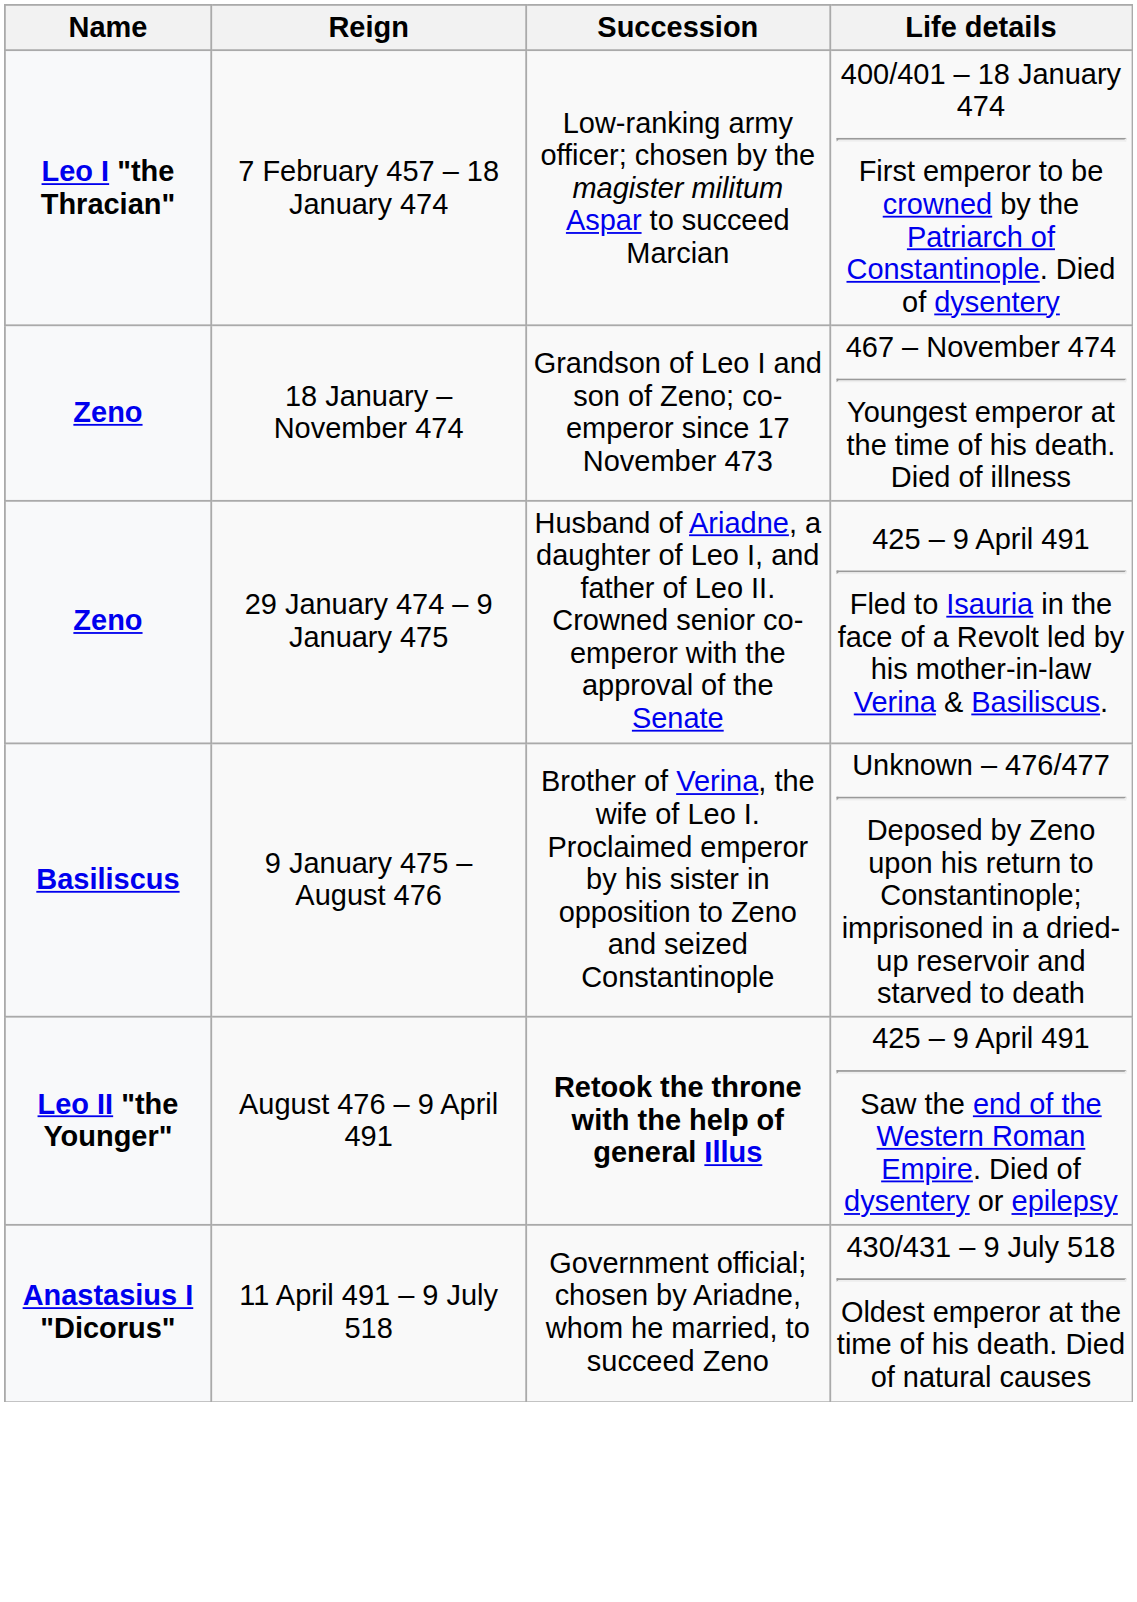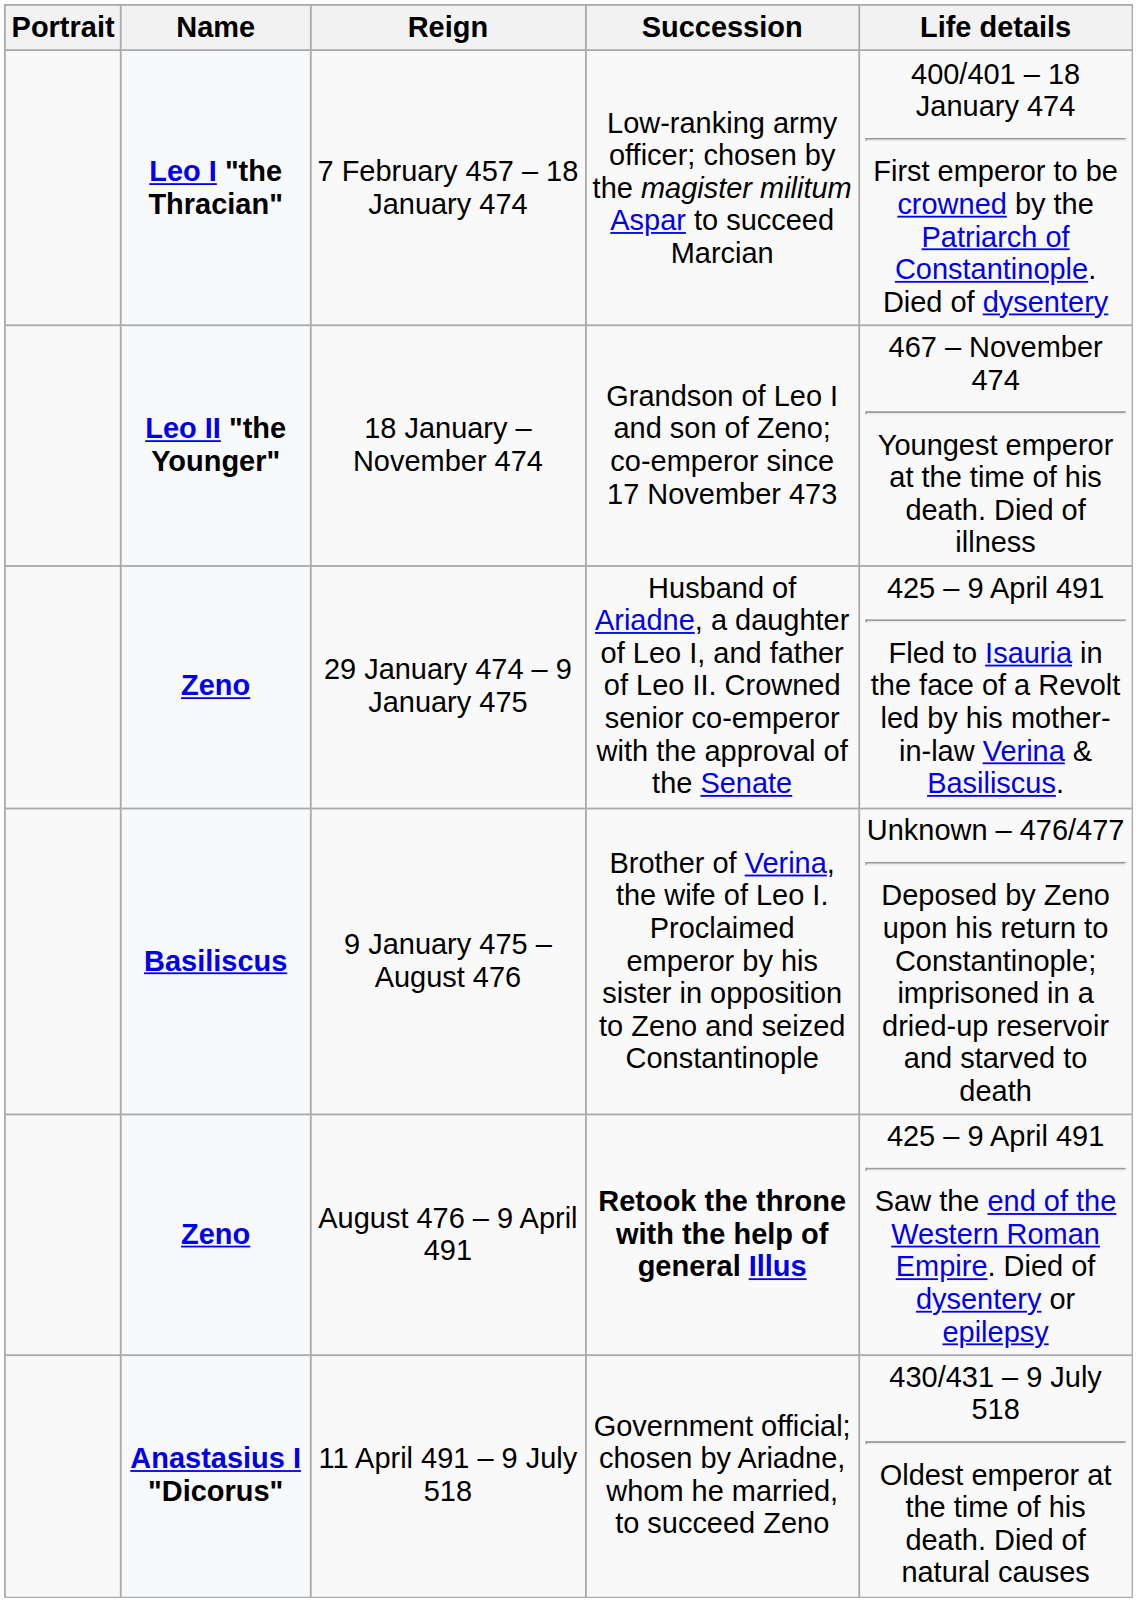 <table class="wikitable plainrowheaders" style="width:100%; text-align:center">
 <tr>
+<th scope=col width="7%">Portrait</th>
 <th scope=col width="17%">Name</th>
 <th scope=col width="26%">Reign</th>
 <th scope=col width="25%">Succession</th>
 <th scope=col width="25%">Life details</th>
 </tr>
 <tr>
+<td></td>
 <th scope=row style="text-align:center; background:#F8F9FA"><strong><a href='#'>Leo I</a></strong> "the Thracian"</th>
 <td>7 February 457 – 18 January 474<br></td>
 <td>Low-ranking army officer; chosen by the <em>magister militum</em> <a href='#'>Aspar</a> to succeed Marcian</td>
 <td>400/401 – 18 January 474<br><hr>First emperor to be <a href='#'>crowned</a> by the <a href='#'>Patriarch of Constantinople</a>. Died of <a href='#'>dysentery</a></td>
 </tr>
 <tr>
-<th scope=row style="text-align:center; background:#F8F9FA"><strong><a href='#'>Zeno</a></strong> <br></th>
+<td></td>
+<th scope=row style="text-align:center; background:#F8F9FA"><strong><a href='#'>Leo II</a></strong> "the Younger"</th>
 <td>18 January – November 474<br></td>
 <td>Grandson of Leo I and son of Zeno; co-emperor since 17 November 473</td>
 <td>467 – November 474<br><hr>Youngest emperor at the time of his death. Died of illness</td>
 </tr>
 <tr>
+<td></td>
 <th scope=row style="text-align:center; background:#F8F9FA"><strong><a href='#'>Zeno</a></strong></th>
 <td>29 January 474 – 9 January 475<br></td>
 <td>Husband of <a href='#'>Ariadne</a>, a daughter of Leo I, and father of Leo II. Crowned senior co-emperor with the approval of the <a href='#'>Senate</a></td>
 <td>425 – 9 April 491<br><hr>Fled to <a href='#'>Isauria</a> in the face of a Revolt led by his mother-in-law <a href='#'>Verina</a> & <a href='#'>Basiliscus</a>.</td>
 </tr>
 <tr>
+<td></td>
 <th scope=row style="text-align:center; background:#F8F9FA"><strong><a href='#'>Basiliscus</a></strong></th>
 <td>9 January 475 – August 476<br></td>
 <td>Brother of <a href='#'>Verina</a>, the wife of Leo I. Proclaimed emperor by his sister in opposition to Zeno and seized Constantinople</td>
 <td>Unknown – 476/477<hr>Deposed by Zeno upon his return to Constantinople; imprisoned in a dried-up reservoir and starved to death</td>
 </tr>
 <tr>
-<th scope=row style="text-align:center; background:#F8F9FA"><strong><a href='#'>Leo II</a></strong> "the Younger"</th>
+<td></td>
+<th scope=row style="text-align:center; background:#F8F9FA"><strong><a href='#'>Zeno</a></strong> <br></th>
 <td>August 476 – 9 April 491<br></td>
 <td><strong>Retook the throne with the help of general <a href='#'>Illus</a></strong></td>
 <td>425 – 9 April 491<br><hr>Saw the <a href='#'>end of the Western Roman Empire</a>. Died of <a href='#'>dysentery</a> or <a href='#'>epilepsy</a></td>
 </tr>
 <tr>
+<td></td>
 <th scope=row style="text-align:center; background:#F8F9FA"><strong><a href='#'>Anastasius I</a></strong> "Dicorus"</th>
 <td>11 April 491 – 9 July 518<br></td>
 <td>Government official; chosen by Ariadne, whom he married, to succeed Zeno</td>
 <td>430/431 – 9 July 518<br><hr>Oldest emperor at the time of his death. Died of natural causes</td>
 </tr>
 </table>
